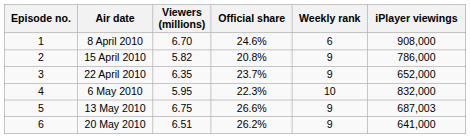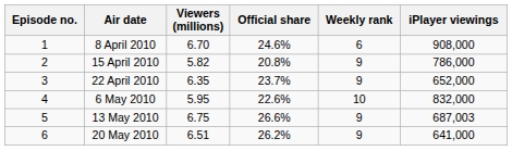 <table width="700" class="wikitable" style="text-align:center;">
 <tr>
 <th>Episode no.</th>
 <th>Air date</th>
 <th>Viewers<br>(millions)</th>
 <th>Official share</th>
 <th>Weekly rank</th>
 <th>iPlayer viewings</th>
 </tr>
 <tr>
 <td>1</td>
 <td>8 April 2010</td>
 <td>6.70</td>
 <td>24.6%</td>
 <td>6</td>
 <td>908,000</td>
 </tr>
 <tr>
 <td>2</td>
 <td>15 April 2010</td>
 <td>5.82</td>
 <td>20.8%</td>
 <td>9</td>
 <td>786,000</td>
 </tr>
 <tr>
 <td>3</td>
 <td>22 April 2010</td>
 <td>6.35</td>
 <td>23.7%</td>
 <td>9</td>
 <td>652,000</td>
 </tr>
 <tr>
 <td>4</td>
 <td>6 May 2010</td>
 <td>5.95</td>
-<td>22.3%</td>
+<td>22.6%</td>
 <td>10</td>
 <td>832,000</td>
 </tr>
 <tr>
 <td>5</td>
 <td>13 May 2010</td>
 <td>6.75</td>
 <td>26.6%</td>
 <td>9</td>
 <td>687,003</td>
 </tr>
 <tr>
 <td>6</td>
 <td>20 May 2010</td>
 <td>6.51</td>
 <td>26.2%</td>
 <td>9</td>
 <td>641,000</td>
 </tr>
 </table>
